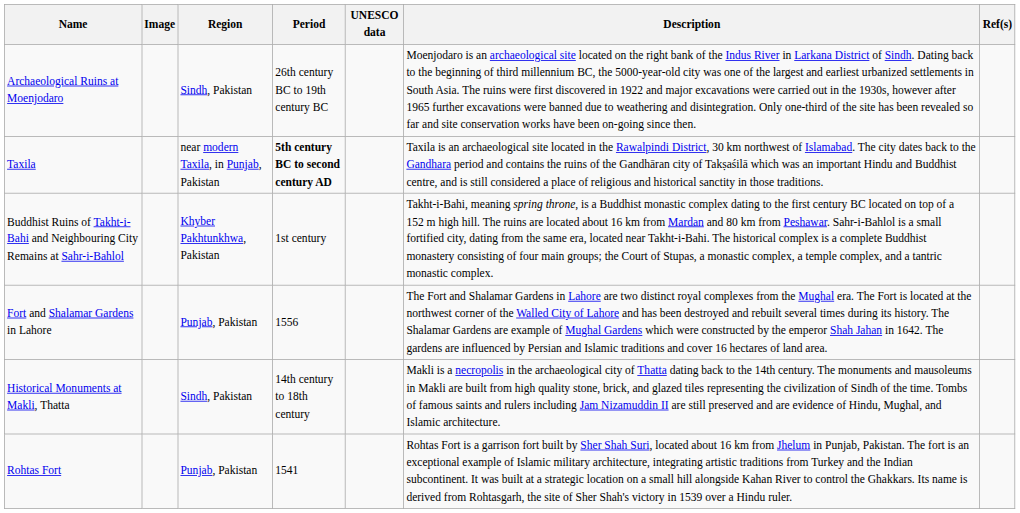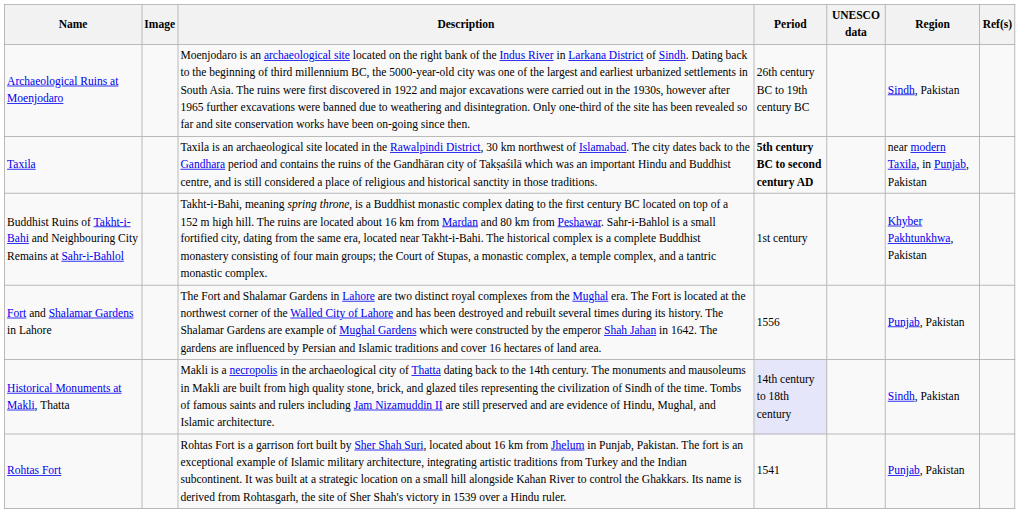 <table class="wikitable sortable" style="font-size:90%; width:100%; border:0; text-align:left; line-height:150%;">
 <tr>
 <th>Name</th>
 <th class="unsortable">Image</th>
-<th>Region</th>
+<th class="unsortable">Description</th>
 <th>Period</th>
 <th>UNESCO data</th>
-<th class="unsortable">Description</th>
+<th>Region</th>
 <th class="unsortable">Ref(s)</th>
 </tr>
 <tr>
 <td><a href='#'>Archaeological Ruins at Moenjodaro</a></td>
 <td align=center></td>
-<td><a href='#'>Sindh</a>, Pakistan <small></small></td>
+<td>Moenjodaro is an <a href='#'>archaeological site</a> located on the right bank of the <a href='#'>Indus River</a> in <a href='#'>Larkana District</a> of <a href='#'>Sindh</a>. Dating back to the beginning of third millennium BC, the 5000-year-old city was one of the largest and earliest urbanized settlements in South Asia. The ruins were first discovered in 1922 and major excavations were carried out in the 1930s, however after 1965 further excavations were banned due to weathering and disintegration. Only one-third of the site has been revealed so far and site conservation works have been on-going since then.</td>
 <td>26th century BC to 19th century BC</td>
 <td></td>
-<td>Moenjodaro is an <a href='#'>archaeological site</a> located on the right bank of the <a href='#'>Indus River</a> in <a href='#'>Larkana District</a> of <a href='#'>Sindh</a>. Dating back to the beginning of third millennium BC, the 5000-year-old city was one of the largest and earliest urbanized settlements in South Asia. The ruins were first discovered in 1922 and major excavations were carried out in the 1930s, however after 1965 further excavations were banned due to weathering and disintegration. Only one-third of the site has been revealed so far and site conservation works have been on-going since then.</td>
+<td><a href='#'>Sindh</a>, Pakistan <small></small></td>
 <td></td>
 </tr>
 <tr>
 <td><a href='#'>Taxila</a></td>
 <td align=center></td>
-<td>near <a href='#'>modern Taxila</a>, in <a href='#'>Punjab</a>, Pakistan <br><small></small></td>
+<td>Taxila is an archaeological site located in the <a href='#'>Rawalpindi District</a>, 30 km northwest of <a href='#'>Islamabad</a>. The city dates back to the <a href='#'>Gandhara</a> period and contains the ruins of the Gandhāran city of Takṣaśilā which was an important Hindu and Buddhist centre, and is still considered a place of religious and historical sanctity in those traditions.</td>
 <td><strong>5th century BC to second century AD</strong></td>
 <td></td>
-<td>Taxila is an archaeological site located in the <a href='#'>Rawalpindi District</a>, 30 km northwest of <a href='#'>Islamabad</a>. The city dates back to the <a href='#'>Gandhara</a> period and contains the ruins of the Gandhāran city of Takṣaśilā which was an important Hindu and Buddhist centre, and is still considered a place of religious and historical sanctity in those traditions.</td>
+<td>near <a href='#'>modern Taxila</a>, in <a href='#'>Punjab</a>, Pakistan <br><small></small></td>
 <td></td>
 </tr>
 <tr>
 <td>Buddhist Ruins of <a href='#'>Takht-i-Bahi</a> and Neighbouring City Remains at <a href='#'>Sahr-i-Bahlol</a></td>
 <td align=center></td>
-<td><a href='#'>Khyber Pakhtunkhwa</a>, Pakistan <small></small></td>
+<td>Takht-i-Bahi, meaning <em>spring throne</em>, is a Buddhist monastic complex dating to the first century BC located on top of a 152 m high hill. The ruins are located about 16 km from <a href='#'>Mardan</a> and 80 km from <a href='#'>Peshawar</a>. Sahr-i-Bahlol is a small fortified city, dating from the same era, located near Takht-i-Bahi. The historical complex is a complete Buddhist monastery consisting of four main groups; the Court of Stupas, a monastic complex, a temple complex, and a tantric monastic complex.</td>
 <td>1st century</td>
 <td></td>
-<td>Takht-i-Bahi, meaning <em>spring throne</em>, is a Buddhist monastic complex dating to the first century BC located on top of a 152 m high hill. The ruins are located about 16 km from <a href='#'>Mardan</a> and 80 km from <a href='#'>Peshawar</a>. Sahr-i-Bahlol is a small fortified city, dating from the same era, located near Takht-i-Bahi. The historical complex is a complete Buddhist monastery consisting of four main groups; the Court of Stupas, a monastic complex, a temple complex, and a tantric monastic complex.</td>
+<td><a href='#'>Khyber Pakhtunkhwa</a>, Pakistan <small></small></td>
 <td></td>
 </tr>
 <tr>
 <td><a href='#'>Fort</a> and <a href='#'>Shalamar Gardens</a> in Lahore</td>
 <td align=center></td>
-<td><a href='#'>Punjab</a>, Pakistan <small></small></td>
+<td>The Fort and Shalamar Gardens in <a href='#'>Lahore</a> are two distinct royal complexes from the <a href='#'>Mughal</a> era. The Fort is located at the northwest corner of the <a href='#'>Walled City of Lahore</a> and has been destroyed and rebuilt several times during its history. The Shalamar Gardens are example of <a href='#'>Mughal Gardens</a> which were constructed by the emperor <a href='#'>Shah Jahan</a> in 1642. The gardens are influenced by Persian and Islamic traditions and cover 16 hectares of land area.</td>
 <td>1556</td>
 <td></td>
-<td>The Fort and Shalamar Gardens in <a href='#'>Lahore</a> are two distinct royal complexes from the <a href='#'>Mughal</a> era. The Fort is located at the northwest corner of the <a href='#'>Walled City of Lahore</a> and has been destroyed and rebuilt several times during its history. The Shalamar Gardens are example of <a href='#'>Mughal Gardens</a> which were constructed by the emperor <a href='#'>Shah Jahan</a> in 1642. The gardens are influenced by Persian and Islamic traditions and cover 16 hectares of land area.</td>
+<td><a href='#'>Punjab</a>, Pakistan <small></small></td>
 <td></td>
 </tr>
 <tr>
 <td><a href='#'>Historical Monuments at Makli</a>, Thatta</td>
 <td align=center></td>
+<td>Makli is a <a href='#'>necropolis</a> in the archaeological city of <a href='#'>Thatta</a> dating back to the 14th century. The monuments and mausoleums in Makli are built from high quality stone, brick, and glazed tiles representing the civilization of Sindh of the time. Tombs of famous saints and rulers including <a href='#'>Jam Nizamuddin II</a> are still preserved and are evidence of Hindu, Mughal, and Islamic architecture.</td>
+<td style="background: lavender;">14th century to 18th century</td>
+<td></td>
 <td><a href='#'>Sindh</a>, Pakistan <small></small></td>
-<td>14th century to 18th century</td>
-<td></td>
-<td>Makli is a <a href='#'>necropolis</a> in the archaeological city of <a href='#'>Thatta</a> dating back to the 14th century. The monuments and mausoleums in Makli are built from high quality stone, brick, and glazed tiles representing the civilization of Sindh of the time. Tombs of famous saints and rulers including <a href='#'>Jam Nizamuddin II</a> are still preserved and are evidence of Hindu, Mughal, and Islamic architecture.</td>
 <td></td>
 </tr>
 <tr>
 <td><a href='#'>Rohtas Fort</a></td>
 <td align=center></td>
-<td><a href='#'>Punjab</a>, Pakistan <small></small></td>
+<td>Rohtas Fort is a garrison fort built by <a href='#'>Sher Shah Suri</a>, located about 16 km from <a href='#'>Jhelum</a> in Punjab, Pakistan. The fort is an exceptional example of Islamic military architecture, integrating artistic traditions from Turkey and the Indian subcontinent. It was built at a strategic location on a small hill alongside Kahan River to control the Ghakkars. Its name is derived from Rohtasgarh, the site of Sher Shah's victory in 1539 over a Hindu ruler.</td>
 <td>1541</td>
 <td></td>
-<td>Rohtas Fort is a garrison fort built by <a href='#'>Sher Shah Suri</a>, located about 16 km from <a href='#'>Jhelum</a> in Punjab, Pakistan. The fort is an exceptional example of Islamic military architecture, integrating artistic traditions from Turkey and the Indian subcontinent. It was built at a strategic location on a small hill alongside Kahan River to control the Ghakkars. Its name is derived from Rohtasgarh, the site of Sher Shah's victory in 1539 over a Hindu ruler.</td>
+<td><a href='#'>Punjab</a>, Pakistan <small></small></td>
 <td></td>
 </tr>
 </table>
